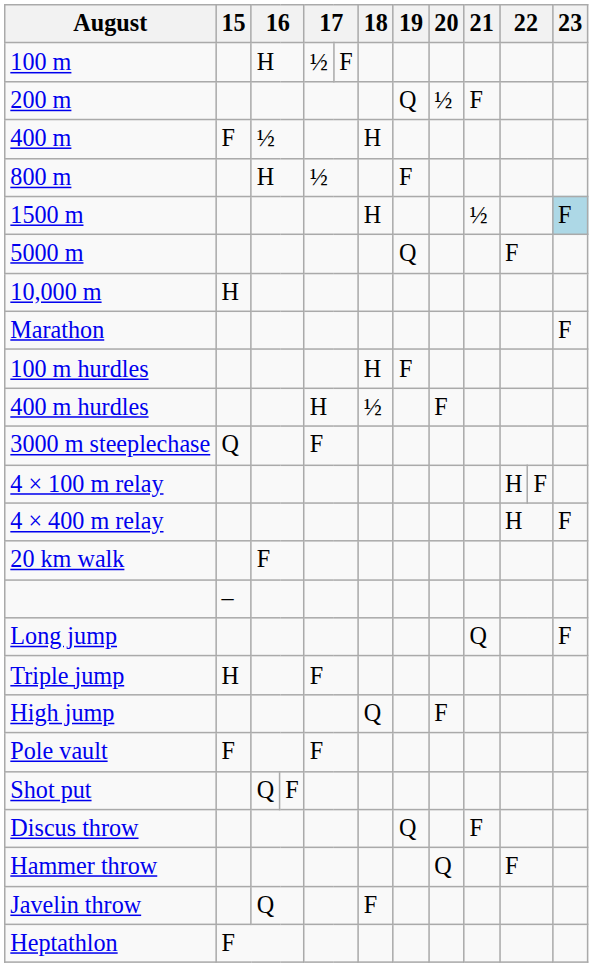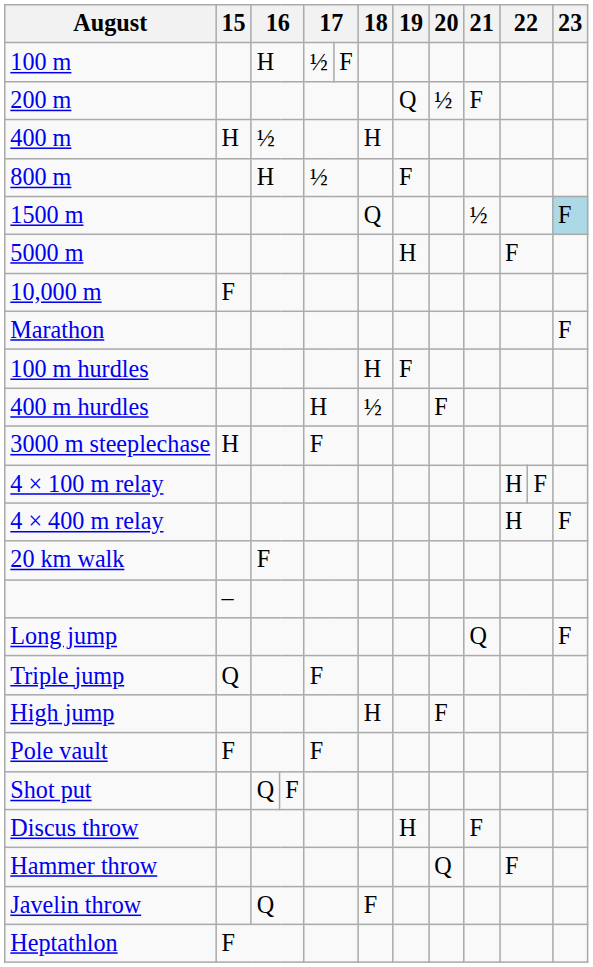 <table class="wikitable athletics-schedule">
 <tr>
 <th>August</th>
 <th>15</th>
 <th colspan="2">16</th>
 <th colspan="2">17</th>
 <th>18</th>
 <th>19</th>
 <th>20</th>
 <th>21</th>
 <th colspan="2">22</th>
 <th>23</th>
 </tr>
 <tr>
 <td class="event"><a href='#'>100 m</a></td>
 <td></td>
 <td colspan="2" class="heats">H</td>
 <td class="semifinals">½</td>
 <td class="final">F</td>
 <td></td>
 <td></td>
 <td></td>
 <td></td>
 <td colspan="2"></td>
 <td></td>
 </tr>
 <tr>
 <td class="event"><a href='#'>200 m</a></td>
 <td></td>
 <td colspan="2"></td>
 <td colspan="2"></td>
 <td></td>
 <td class="qualifiers">Q</td>
 <td class="semifinals">½</td>
 <td class="final">F</td>
 <td colspan="2"></td>
 <td></td>
 </tr>
 <tr>
 <td class="event"><a href='#'>400 m</a></td>
-<td class="final">F</td>
+<td class="heats">H</td>
 <td colspan="2" class="semifinals">½</td>
 <td colspan="2"></td>
 <td class="heats">H</td>
 <td></td>
 <td></td>
 <td></td>
 <td colspan="2"></td>
 <td></td>
 </tr>
 <tr>
 <td class="event"><a href='#'>800 m</a></td>
 <td></td>
 <td colspan="2" class="heats">H</td>
 <td colspan="2" class="semifinals">½</td>
 <td></td>
 <td class="final">F</td>
 <td></td>
 <td></td>
 <td colspan="2"></td>
 <td></td>
 </tr>
 <tr>
 <td class="event"><a href='#'>1500 m</a></td>
 <td></td>
 <td colspan="2"></td>
 <td colspan="2"></td>
-<td class="heats">H</td>
+<td class="qualifiers">Q</td>
 <td></td>
 <td></td>
 <td class="semifinals">½</td>
 <td colspan="2"></td>
 <td class="final" style="background: lightblue;">F</td>
 </tr>
 <tr>
 <td class="event"><a href='#'>5000 m</a></td>
 <td></td>
 <td colspan="2"></td>
 <td colspan="2"></td>
 <td></td>
-<td class="qualifiers">Q</td>
+<td class="heats">H</td>
 <td></td>
 <td></td>
 <td colspan="2" class="final">F</td>
 <td></td>
 </tr>
 <tr>
 <td class="event"><a href='#'>10,000 m</a></td>
-<td class="heats">H</td>
+<td class="final">F</td>
 <td colspan="2"></td>
 <td colspan="2"></td>
 <td></td>
 <td></td>
 <td></td>
 <td></td>
 <td colspan="2"></td>
 <td></td>
 </tr>
 <tr>
 <td class="event"><a href='#'>Marathon</a></td>
 <td></td>
 <td colspan="2"></td>
 <td colspan="2"></td>
 <td></td>
 <td></td>
 <td></td>
 <td></td>
 <td colspan="2"></td>
 <td class="final">F</td>
 </tr>
 <tr>
 <td class="event"><a href='#'>100 m hurdles</a></td>
 <td></td>
 <td colspan="2"></td>
 <td colspan="2"></td>
 <td class="heats">H</td>
 <td class="final">F</td>
 <td></td>
 <td></td>
 <td colspan="2"></td>
 <td></td>
 </tr>
 <tr>
 <td class="event"><a href='#'>400 m hurdles</a></td>
 <td></td>
 <td colspan="2"></td>
 <td colspan="2" class="heats">H</td>
 <td class="semifinals">½</td>
 <td></td>
 <td class="final">F</td>
 <td></td>
 <td colspan="2"></td>
 <td></td>
 </tr>
 <tr>
 <td class="event"><a href='#'>3000 m steeplechase</a></td>
-<td class="qualifiers">Q</td>
+<td class="heats">H</td>
 <td colspan="2"></td>
 <td colspan="2" class="final">F</td>
 <td></td>
 <td></td>
 <td></td>
 <td></td>
 <td colspan="2"></td>
 <td></td>
 </tr>
 <tr>
 <td class="event"><a href='#'>4 × 100 m relay</a></td>
 <td></td>
 <td colspan="2"></td>
 <td colspan="2"></td>
 <td></td>
 <td></td>
 <td></td>
 <td></td>
 <td class="heats">H</td>
 <td class="final">F</td>
 <td></td>
 </tr>
 <tr>
 <td class="event"><a href='#'>4 × 400 m relay</a></td>
 <td></td>
 <td colspan="2"></td>
 <td colspan="2"></td>
 <td></td>
 <td></td>
 <td></td>
 <td></td>
 <td colspan="2" class="heats">H</td>
 <td class="final">F</td>
 </tr>
 <tr>
 <td class="event"><a href='#'>20 km walk</a></td>
 <td></td>
 <td colspan="2" class="final">F</td>
 <td colspan="2"></td>
 <td></td>
 <td></td>
 <td></td>
 <td></td>
 <td colspan="2"></td>
 <td></td>
 </tr>
 <tr>
 <td class="event"></td>
 <td>–</td>
 <td colspan="2"></td>
 <td colspan="2"></td>
 <td></td>
 <td></td>
 <td></td>
 <td></td>
 <td colspan="2"></td>
 <td></td>
 </tr>
 <tr>
 <td class="event"><a href='#'>Long jump</a></td>
 <td></td>
 <td colspan="2"></td>
 <td colspan="2"></td>
 <td></td>
 <td></td>
 <td></td>
 <td class="qualifiers">Q</td>
 <td colspan="2"></td>
 <td class="final">F</td>
 </tr>
 <tr>
 <td class="event"><a href='#'>Triple jump</a></td>
-<td class="heats">H</td>
+<td class="qualifiers">Q</td>
 <td colspan="2"></td>
 <td colspan="2" class="final">F</td>
 <td></td>
 <td></td>
 <td></td>
 <td></td>
 <td colspan="2"></td>
 <td></td>
 </tr>
 <tr>
 <td class="event"><a href='#'>High jump</a></td>
 <td></td>
 <td colspan="2"></td>
 <td colspan="2"></td>
-<td class="qualifiers">Q</td>
+<td class="heats">H</td>
 <td></td>
 <td class="final">F</td>
 <td></td>
 <td colspan="2"></td>
 <td></td>
 </tr>
 <tr>
 <td class="event"><a href='#'>Pole vault</a></td>
 <td class="final">F</td>
 <td colspan="2"></td>
 <td colspan="2" class="final">F</td>
 <td></td>
 <td></td>
 <td></td>
 <td></td>
 <td colspan="2"></td>
 <td></td>
 </tr>
 <tr>
 <td class="event"><a href='#'>Shot put</a></td>
 <td></td>
 <td class="qualifiers">Q</td>
 <td class="final">F</td>
 <td colspan="2"></td>
 <td></td>
 <td></td>
 <td></td>
 <td></td>
 <td colspan="2"></td>
 <td></td>
 </tr>
 <tr>
 <td class="event"><a href='#'>Discus throw</a></td>
 <td></td>
 <td colspan="2"></td>
 <td colspan="2"></td>
 <td></td>
-<td class="qualifiers">Q</td>
+<td class="heats">H</td>
 <td></td>
 <td class="final">F</td>
 <td colspan="2"></td>
 <td></td>
 </tr>
 <tr>
 <td class="event"><a href='#'>Hammer throw</a></td>
 <td></td>
 <td colspan="2"></td>
 <td colspan="2"></td>
 <td></td>
 <td></td>
 <td class="qualifiers">Q</td>
 <td></td>
 <td colspan="2" class="final">F</td>
 <td></td>
 </tr>
 <tr>
 <td class="event"><a href='#'>Javelin throw</a></td>
 <td></td>
 <td colspan="2" class="qualifiers">Q</td>
 <td colspan="2"></td>
 <td class="final">F</td>
 <td></td>
 <td></td>
 <td></td>
 <td colspan="2"></td>
 <td></td>
 </tr>
 <tr>
 <td class="event"><a href='#'>Heptathlon</a></td>
 <td colspan="3" class="final">F</td>
 <td colspan="2"></td>
 <td></td>
 <td></td>
 <td></td>
 <td></td>
 <td colspan="2"></td>
 <td></td>
 </tr>
 </table>
